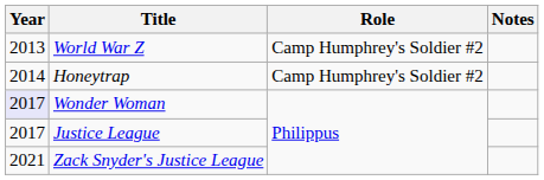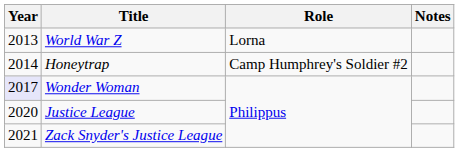 <table class="wikitable">
 <tr>
 <th>Year</th>
 <th>Title</th>
 <th>Role</th>
 <th>Notes</th>
 </tr>
 <tr>
 <td>2013</td>
 <td><em><a href='#'>World War Z</a></em></td>
-<td>Camp Humphrey's Soldier #2</td>
+<td>Lorna</td>
 <td></td>
 </tr>
 <tr>
 <td>2014</td>
 <td><em>Honeytrap</em></td>
 <td>Camp Humphrey's Soldier #2</td>
 <td></td>
 </tr>
 <tr>
 <td style="background: lavender;">2017</td>
 <td><em><a href='#'>Wonder Woman</a></em></td>
 <td rowspan="3"><a href='#'>Philippus</a></td>
 <td></td>
 </tr>
 <tr>
-<td>2017</td>
+<td>2020</td>
 <td><em><a href='#'>Justice League</a></em></td>
 <td></td>
 </tr>
 <tr>
 <td>2021</td>
 <td><em><a href='#'>Zack Snyder's Justice League</a></em></td>
 <td></td>
 </tr>
 </table>
